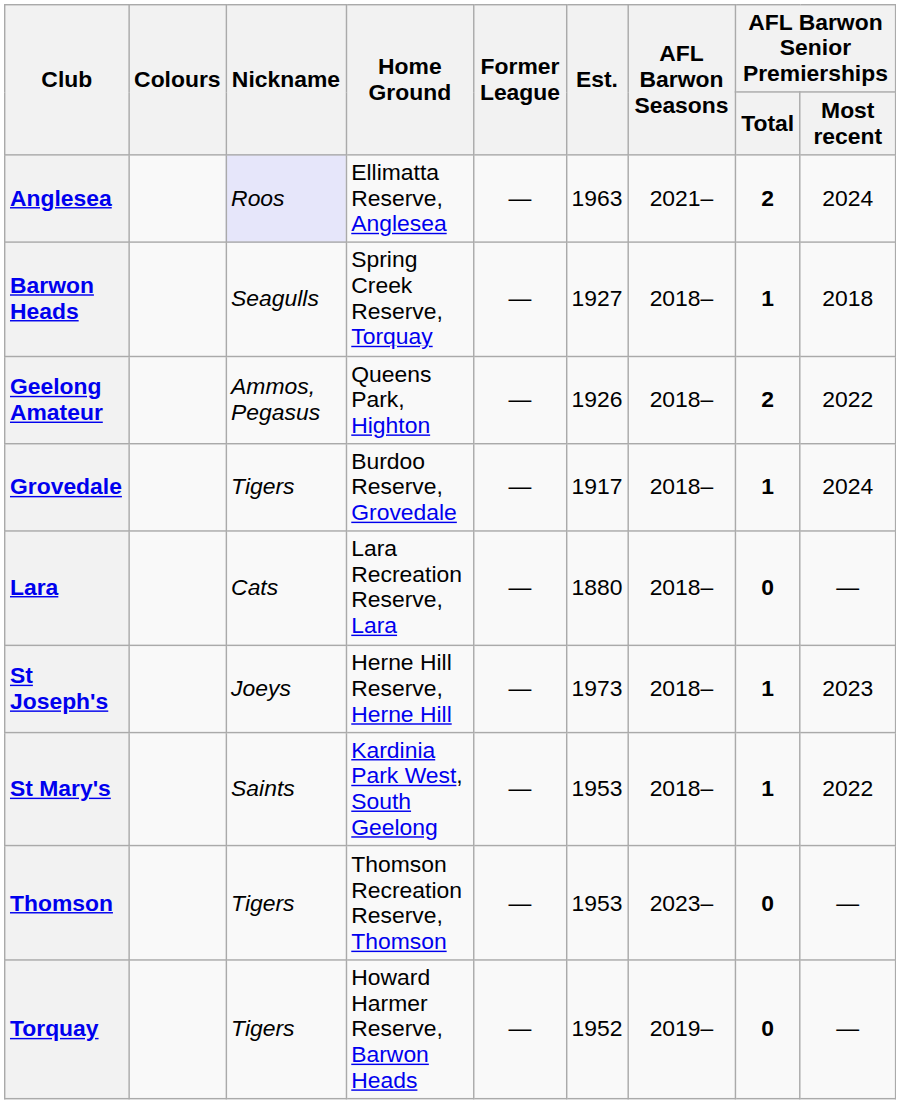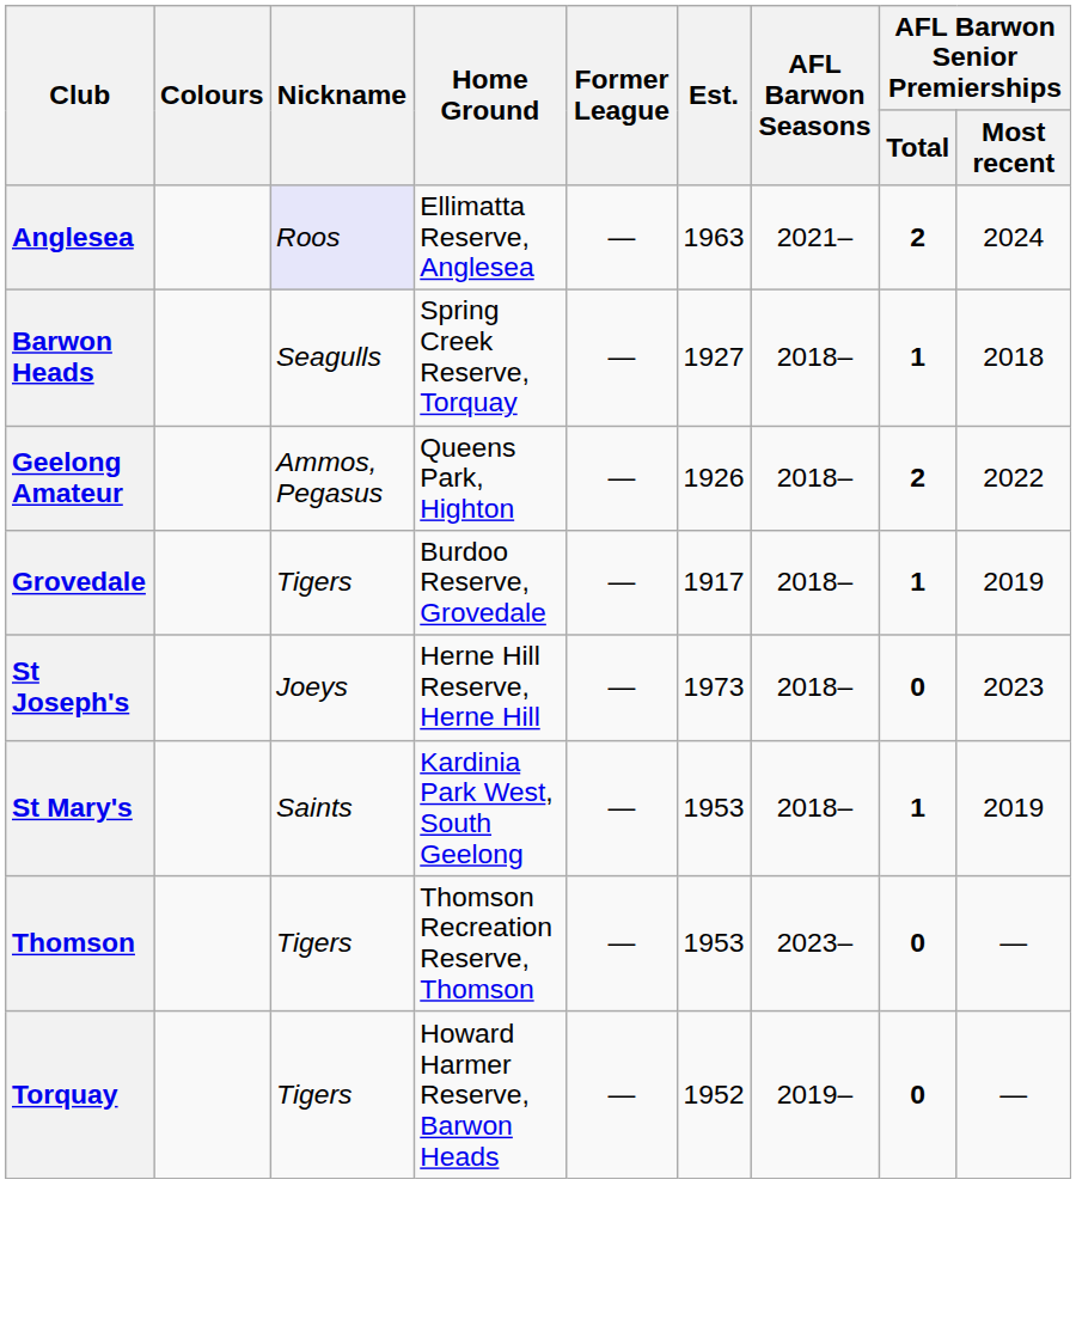 <table class="wikitable sortable" style="width:100%; text-align:left;">
 <tr>
 <th rowspan="2">Club</th>
 <th rowspan="2" class="unsortable">Colours</th>
 <th rowspan="2">Nickname</th>
 <th rowspan="2">Home Ground</th>
 <th rowspan="2">Former League</th>
 <th rowspan="2">Est.</th>
 <th rowspan="2">AFL Barwon Seasons</th>
 <th colspan="2">AFL Barwon Senior Premierships</th>
 </tr>
 <tr>
 <th>Total</th>
 <th>Most recent</th>
 </tr>
 <tr>
 <th style="text-align:left"><a href='#'>Anglesea</a></th>
 <td style="text-align:center;"></td>
 <td style="background: lavender;"><em>Roos</em></td>
 <td>Ellimatta Reserve, <a href='#'>Anglesea</a></td>
 <td style="text-align:center;">—</td>
 <td style="text-align:center;">1963</td>
 <td style="text-align:center;">2021–</td>
 <td style="text-align:center;"><strong>2</strong></td>
 <td style="text-align:center;">2024</td>
 </tr>
 <tr>
 <th style="text-align:left"><a href='#'>Barwon Heads</a></th>
 <td style="text-align:center;"></td>
 <td><em>Seagulls</em></td>
 <td>Spring Creek Reserve, <a href='#'>Torquay</a></td>
 <td style="text-align:center;">—</td>
 <td style="text-align:center;">1927</td>
 <td style="text-align:center;">2018–</td>
 <td style="text-align:center;"><strong>1</strong></td>
 <td style="text-align:center;">2018</td>
 </tr>
 <tr>
 <th style="text-align:left"><a href='#'>Geelong Amateur</a></th>
 <td style="text-align:center;"></td>
 <td><em>Ammos, Pegasus</em></td>
 <td>Queens Park, <a href='#'>Highton</a></td>
 <td style="text-align:center;">—</td>
 <td style="text-align:center;">1926</td>
 <td style="text-align:center;">2018–</td>
 <td style="text-align:center;"><strong>2</strong></td>
 <td style="text-align:center;">2022</td>
 </tr>
 <tr>
 <th style="text-align:left"><a href='#'>Grovedale</a></th>
 <td style="text-align:center;"></td>
 <td><em>Tigers</em></td>
 <td>Burdoo Reserve, <a href='#'>Grovedale</a></td>
 <td style="text-align:center;">—</td>
 <td style="text-align:center;">1917</td>
 <td style="text-align:center;">2018–</td>
 <td style="text-align:center;"><strong>1</strong></td>
-<td style="text-align:center;">2024</td>
-</tr>
-<tr>
-<th style="text-align:left"><a href='#'>Lara</a></th>
-<td style="text-align:center;"></td>
-<td><em>Cats</em></td>
-<td>Lara Recreation Reserve, <a href='#'>Lara</a></td>
-<td style="text-align:center;">—</td>
-<td style="text-align:center;">1880</td>
-<td style="text-align:center;">2018–</td>
-<td style="text-align:center;"><strong>0</strong></td>
-<td style="text-align:center;">—</td>
+<td style="text-align:center;">2019</td>
 </tr>
 <tr>
 <th style="text-align:left"><a href='#'>St Joseph's</a></th>
 <td style="text-align:center;"></td>
 <td><em>Joeys</em></td>
 <td>Herne Hill Reserve, <a href='#'>Herne Hill</a></td>
 <td style="text-align:center;">—</td>
 <td style="text-align:center;">1973</td>
 <td style="text-align:center;">2018–</td>
-<td style="text-align:center;"><strong>1</strong></td>
+<td style="text-align:center;"><strong>0</strong></td>
 <td style="text-align:center;">2023</td>
 </tr>
 <tr>
 <th style="text-align:left"><a href='#'>St Mary's</a></th>
 <td style="text-align:center;"></td>
 <td><em>Saints</em></td>
 <td><a href='#'>Kardinia Park West</a>, <a href='#'>South Geelong</a></td>
 <td style="text-align:center;">—</td>
 <td style="text-align:center;">1953</td>
 <td style="text-align:center;">2018–</td>
 <td style="text-align:center;"><strong>1</strong></td>
-<td style="text-align:center;">2022</td>
+<td style="text-align:center;">2019</td>
 </tr>
 <tr>
 <th style="text-align:left"><a href='#'>Thomson</a></th>
 <td style="text-align:center;"></td>
 <td><em>Tigers</em></td>
 <td>Thomson Recreation Reserve, <a href='#'>Thomson</a></td>
 <td style="text-align:center;">—</td>
 <td style="text-align:center;">1953</td>
 <td style="text-align:center;">2023–</td>
 <td style="text-align:center;"><strong>0</strong></td>
 <td style="text-align:center;">—</td>
 </tr>
 <tr>
 <th style="text-align:left"><a href='#'>Torquay</a></th>
 <td style="text-align:center;"></td>
 <td><em>Tigers</em></td>
 <td>Howard Harmer Reserve, <a href='#'>Barwon Heads</a></td>
 <td style="text-align:center;">—</td>
 <td style="text-align:center;">1952</td>
 <td style="text-align:center;">2019–</td>
 <td style="text-align:center;"><strong>0</strong></td>
 <td style="text-align:center;">—</td>
 </tr>
 </table>
